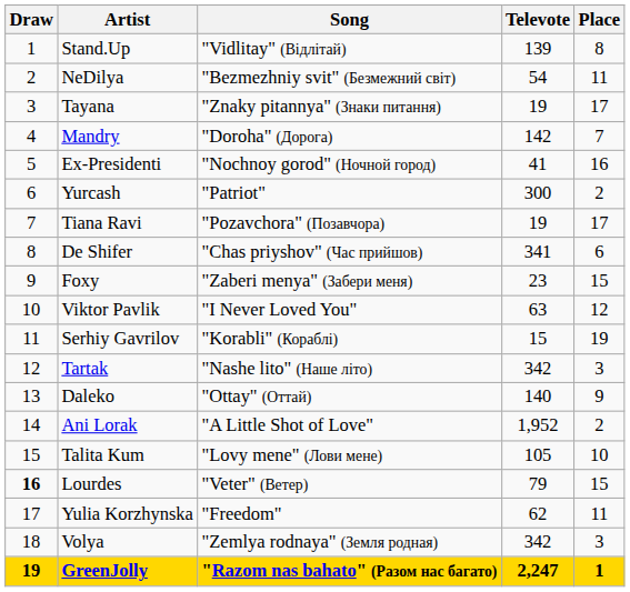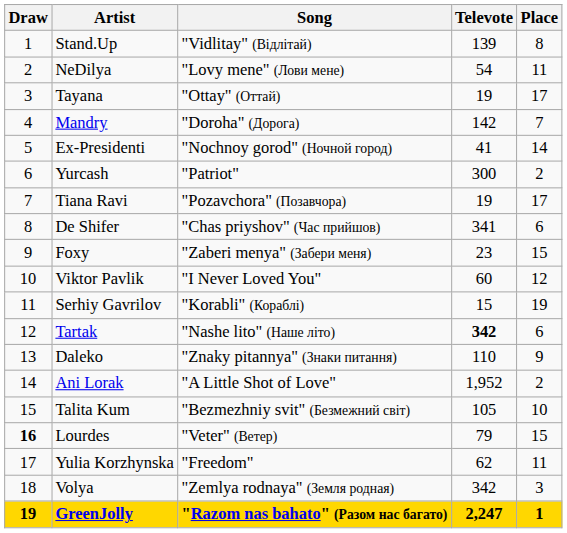 <table class="sortable wikitable" style="margin: 1em auto 1em auto; text-align:center;">
 <tr>
 <th>Draw</th>
 <th>Artist</th>
 <th>Song</th>
 <th>Televote</th>
 <th>Place</th>
 </tr>
 <tr>
 <td>1</td>
 <td style="text-align:left;">Stand.Up</td>
 <td style="text-align:left;">"Vidlitay" <small>(Відлітай)</small></td>
 <td>139</td>
 <td>8</td>
 </tr>
 <tr>
 <td>2</td>
 <td style="text-align:left;">NeDilya</td>
-<td style="text-align:left;">"Bezmezhniy svit" <small>(Безмежний світ)</small></td>
+<td style="text-align:left;">"Lovy mene" <small>(Лови мене)</small></td>
 <td>54</td>
 <td>11</td>
 </tr>
 <tr>
 <td>3</td>
 <td style="text-align:left;">Tayana</td>
-<td style="text-align:left;">"Znaky pitannya" <small>(Знаки питання)</small></td>
+<td style="text-align:left;">"Ottay" <small>(Оттай)</small></td>
 <td>19</td>
 <td>17</td>
 </tr>
 <tr>
 <td>4</td>
 <td style="text-align:left;"><a href='#'>Mandry</a></td>
 <td style="text-align:left;">"Doroha" <small>(Дорога)</small></td>
 <td>142</td>
 <td>7</td>
 </tr>
 <tr>
 <td>5</td>
 <td style="text-align:left;">Ex-Presidenti</td>
 <td style="text-align:left;">"Nochnoy gorod" <small>(Ночной город)</small></td>
 <td>41</td>
-<td>16</td>
+<td>14</td>
 </tr>
 <tr>
 <td>6</td>
 <td style="text-align:left;">Yurcash</td>
 <td style="text-align:left;">"Patriot"</td>
 <td>300</td>
 <td>2</td>
 </tr>
 <tr>
 <td>7</td>
 <td style="text-align:left;">Tiana Ravi</td>
 <td style="text-align:left;">"Pozavchora" <small>(Позавчора)</small></td>
 <td>19</td>
 <td>17</td>
 </tr>
 <tr>
 <td>8</td>
 <td style="text-align:left;">De Shifer</td>
 <td style="text-align:left;">"Chas priyshov" <small>(Час прийшов)</small></td>
 <td>341</td>
 <td>6</td>
 </tr>
 <tr>
 <td>9</td>
 <td style="text-align:left;">Foxy</td>
 <td style="text-align:left;">"Zaberi menya" <small>(Забери меня)</small></td>
 <td>23</td>
 <td>15</td>
 </tr>
 <tr>
 <td>10</td>
 <td style="text-align:left;">Viktor Pavlik</td>
 <td style="text-align:left;">"I Never Loved You"</td>
-<td>63</td>
+<td>60</td>
 <td>12</td>
 </tr>
 <tr>
 <td>11</td>
 <td style="text-align:left;">Serhiy Gavrilov</td>
 <td style="text-align:left;">"Korabli" <small>(Кораблі)</small></td>
 <td>15</td>
 <td>19</td>
 </tr>
 <tr>
 <td>12</td>
 <td style="text-align:left;"><a href='#'>Tartak</a></td>
 <td style="text-align:left;">"Nashe lito" <small>(Наше літо)</small></td>
-<td>342</td>
-<td>3</td>
+<td><strong>342</strong></td>
+<td>6</td>
 </tr>
 <tr>
 <td>13</td>
 <td style="text-align:left;">Daleko</td>
-<td style="text-align:left;">"Ottay" <small>(Оттай)</small></td>
-<td>140</td>
+<td style="text-align:left;">"Znaky pitannya" <small>(Знаки питання)</small></td>
+<td>110</td>
 <td>9</td>
 </tr>
 <tr>
 <td>14</td>
 <td style="text-align:left;"><a href='#'>Ani Lorak</a></td>
 <td style="text-align:left;">"A Little Shot of Love"</td>
 <td>1,952</td>
 <td>2</td>
 </tr>
 <tr>
 <td>15</td>
 <td style="text-align:left;">Talita Kum</td>
-<td style="text-align:left;">"Lovy mene" <small>(Лови мене)</small></td>
+<td style="text-align:left;">"Bezmezhniy svit" <small>(Безмежний світ)</small></td>
 <td>105</td>
 <td>10</td>
 </tr>
 <tr>
 <td><strong>16</strong></td>
 <td style="text-align:left;">Lourdes</td>
 <td style="text-align:left;">"Veter" <small>(Ветер)</small></td>
 <td>79</td>
 <td>15</td>
 </tr>
 <tr>
 <td>17</td>
 <td style="text-align:left;">Yulia Korzhynska</td>
 <td style="text-align:left;">"Freedom"</td>
 <td>62</td>
 <td>11</td>
 </tr>
 <tr>
 <td>18</td>
 <td style="text-align:left;">Volya</td>
 <td style="text-align:left;">"Zemlya rodnaya" <small>(Земля родная)</small></td>
 <td>342</td>
 <td>3</td>
 </tr>
 <tr style="font-weight:bold;background:gold">
 <td>19</td>
 <td style="text-align:left;"><a href='#'>GreenJolly</a></td>
 <td style="text-align:left;">"<a href='#'>Razom nas bahato</a>" <small>(<strong>Разом нас багато)</strong></small></td>
 <td>2,247</td>
 <td>1</td>
 </tr>
 </table>
